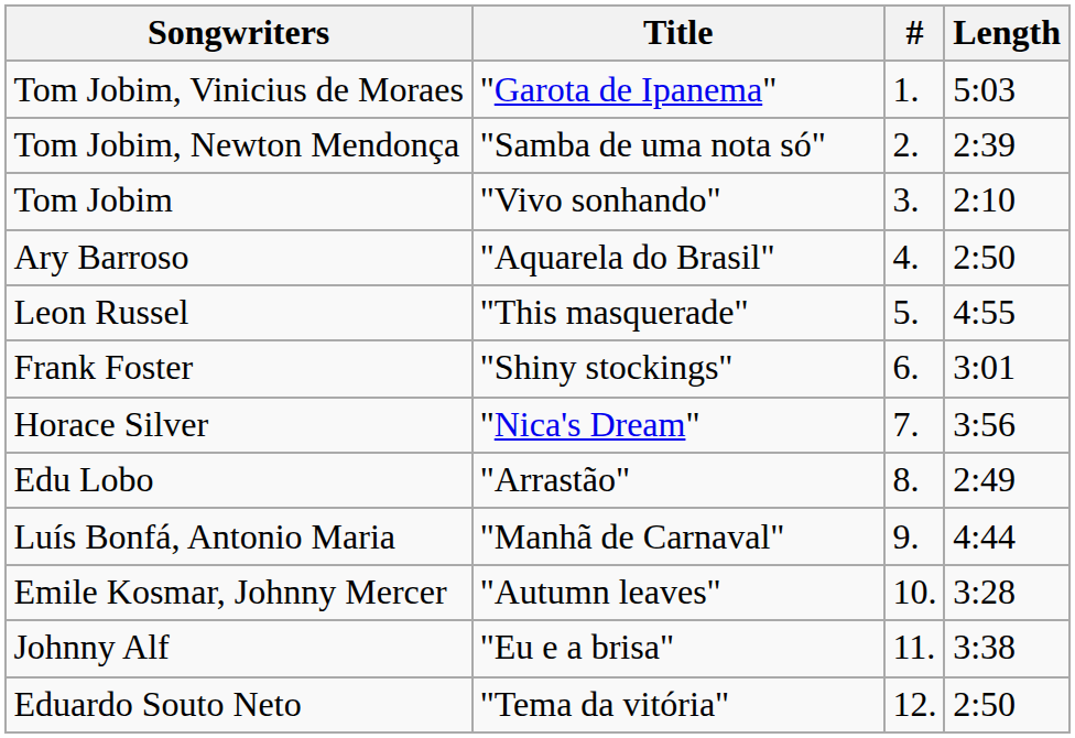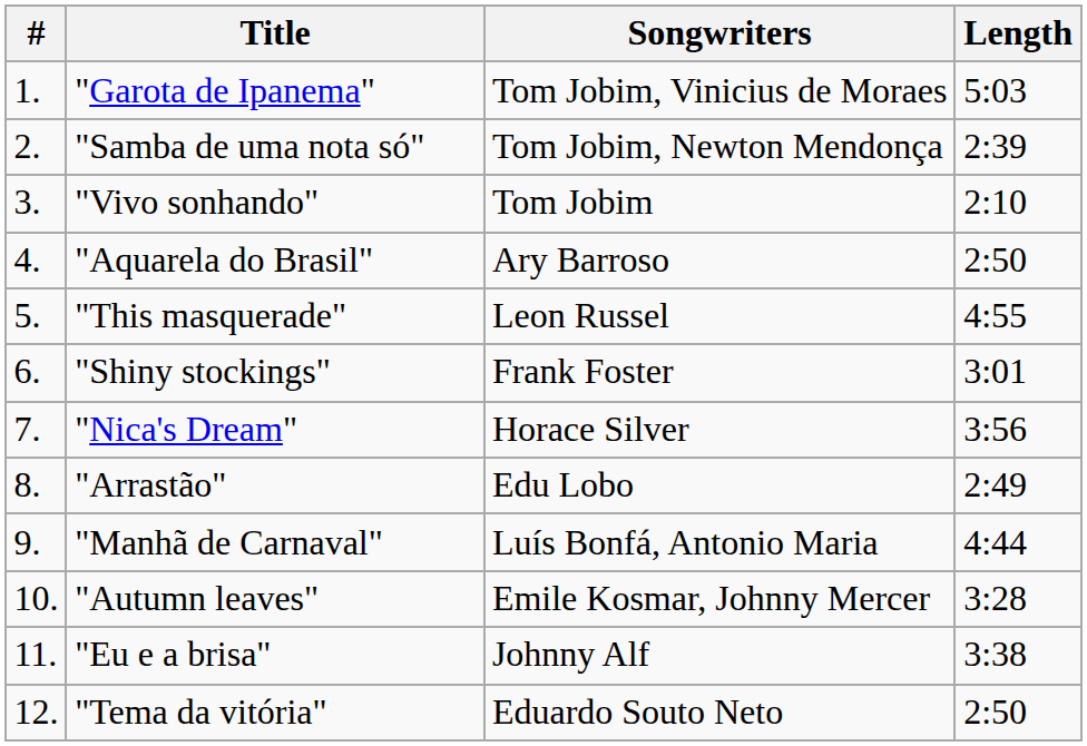 <table class="wikitable">
 <tr>
+<th>#</th>
+<th width="180">Title</th>
 <th>Songwriters</th>
-<th width="180">Title</th>
-<th>#</th>
 <th>Length</th>
 </tr>
 <tr>
+<td>1.</td>
+<td>"<a href='#'>Garota de Ipanema</a>"</td>
 <td>Tom Jobim, Vinicius de Moraes</td>
-<td>"<a href='#'>Garota de Ipanema</a>"</td>
-<td>1.</td>
 <td>5:03</td>
 </tr>
 <tr>
+<td>2.</td>
+<td>"Samba de uma nota só"</td>
 <td>Tom Jobim, Newton Mendonça</td>
-<td>"Samba de uma nota só"</td>
-<td>2.</td>
 <td>2:39</td>
 </tr>
 <tr>
+<td>3.</td>
+<td>"Vivo sonhando"</td>
 <td>Tom Jobim</td>
-<td>"Vivo sonhando"</td>
-<td>3.</td>
 <td>2:10</td>
 </tr>
 <tr>
+<td>4.</td>
+<td>"Aquarela do Brasil"</td>
 <td>Ary Barroso</td>
-<td>"Aquarela do Brasil"</td>
-<td>4.</td>
 <td>2:50</td>
 </tr>
 <tr>
+<td>5.</td>
+<td>"This masquerade"</td>
 <td>Leon Russel</td>
-<td>"This masquerade"</td>
-<td>5.</td>
 <td>4:55</td>
 </tr>
 <tr>
+<td>6.</td>
+<td>"Shiny stockings"</td>
 <td>Frank Foster</td>
-<td>"Shiny stockings"</td>
-<td>6.</td>
 <td>3:01</td>
 </tr>
 <tr>
+<td>7.</td>
+<td>"<a href='#'>Nica's Dream</a>"</td>
 <td>Horace Silver</td>
-<td>"<a href='#'>Nica's Dream</a>"</td>
-<td>7.</td>
 <td>3:56</td>
 </tr>
 <tr>
+<td>8.</td>
+<td>"Arrastão"</td>
 <td>Edu Lobo</td>
-<td>"Arrastão"</td>
-<td>8.</td>
 <td>2:49</td>
 </tr>
 <tr>
+<td>9.</td>
+<td>"Manhã de Carnaval"</td>
 <td>Luís Bonfá, Antonio Maria</td>
-<td>"Manhã de Carnaval"</td>
-<td>9.</td>
 <td>4:44</td>
 </tr>
 <tr>
+<td>10.</td>
+<td>"Autumn leaves"</td>
 <td>Emile Kosmar, Johnny Mercer</td>
-<td>"Autumn leaves"</td>
-<td>10.</td>
 <td>3:28</td>
 </tr>
 <tr>
+<td>11.</td>
+<td>"Eu e a brisa"</td>
 <td>Johnny Alf</td>
-<td>"Eu e a brisa"</td>
-<td>11.</td>
 <td>3:38</td>
 </tr>
 <tr>
+<td>12.</td>
+<td>"Tema da vitória"</td>
 <td>Eduardo Souto Neto</td>
-<td>"Tema da vitória"</td>
-<td>12.</td>
 <td>2:50</td>
 </tr>
 </table>
